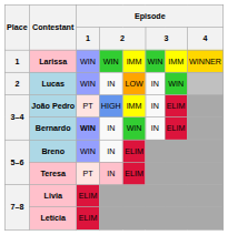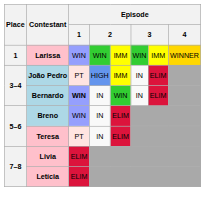 <table class="wikitable" style="text-align: center; font-size: 8pt; line-height:25px;">
 <tr>
 <th rowspan="02">Place</th>
 <th rowspan="02">Contestant</th>
 <th colspan="6">Episode</th>
 </tr>
 <tr>
 <th>1</th>
 <th colspan=2>2</th>
 <th colspan=2>3</th>
 <th>4</th>
 </tr>
 <tr>
 <th>1</th>
 <td style="background:#FFC0CB"><strong>Larissa</strong></td>
 <td bgcolor="959FFD">WIN</td>
 <td bgcolor="32CD32">WIN</td>
 <td bgcolor="FFFF00">IMM</td>
 <td bgcolor="32CD32">WIN</td>
 <td bgcolor="FFFF00">IMM</td>
 <td bgcolor=FFD700>WINNER</td>
-</tr>
-<tr>
-<th>2</th>
-<td style="background:#ADD8E6"><strong>Lucas</strong></td>
-<td bgcolor="959FFD">WIN</td>
-<td>IN</td>
-<td bgcolor="FFA500">LOW</td>
-<td>IN</td>
-<td bgcolor="32CD32">WIN</td>
-<td bgcolor=C0C0C0></td>
 </tr>
 <tr>
 <th rowspan=2>3–4</th>
 <td style="background:#ADD8E6"><strong>João Pedro</strong></td>
 <td bgcolor="FFE4E1">PT</td>
 <td bgcolor="6495ED">HIGH</td>
 <td bgcolor="FFFF00">IMM</td>
 <td>IN</td>
 <td bgcolor="DC143C">ELIM</td>
 <td bgcolor="A9A9A9" colspan=1></td>
 </tr>
 <tr>
 <td style="background:#ADD8E6"><strong>Bernardo</strong></td>
 <td bgcolor="959FFD"><strong>WIN</strong></td>
 <td>IN</td>
 <td bgcolor="32CD32">WIN</td>
 <td>IN</td>
 <td bgcolor="DC143C">ELIM</td>
 <td bgcolor="A9A9A9" colspan=1></td>
 </tr>
 <tr>
 <th rowspan=2>5–6</th>
 <td style="background:#ADD8E6"><strong>Breno</strong></td>
 <td bgcolor="959FFD">WIN</td>
 <td>IN</td>
 <td bgcolor="DC143C">ELIM</td>
 <td bgcolor="A9A9A9" colspan=3></td>
 </tr>
 <tr>
 <td style="background:#FFC0CB"><strong>Teresa</strong></td>
 <td bgcolor="FFE4E1">PT</td>
-<td style="background: pink;">IN</td>
+<td>IN</td>
 <td bgcolor="DC143C">ELIM</td>
 <td bgcolor="A9A9A9" colspan=3></td>
 </tr>
 <tr>
 <th rowspan=2>7–8</th>
 <td style="background:#FFC0CB"><strong>Livia</strong></td>
 <td bgcolor="DC143C">ELIM</td>
 <td bgcolor="A9A9A9" colspan=5></td>
 </tr>
 <tr>
 <td style="background:#FFC0CB"><strong>Letícia</strong></td>
 <td bgcolor="DC143C">ELIM</td>
 <td bgcolor="A9A9A9" colspan=5></td>
 </tr>
 </table>
